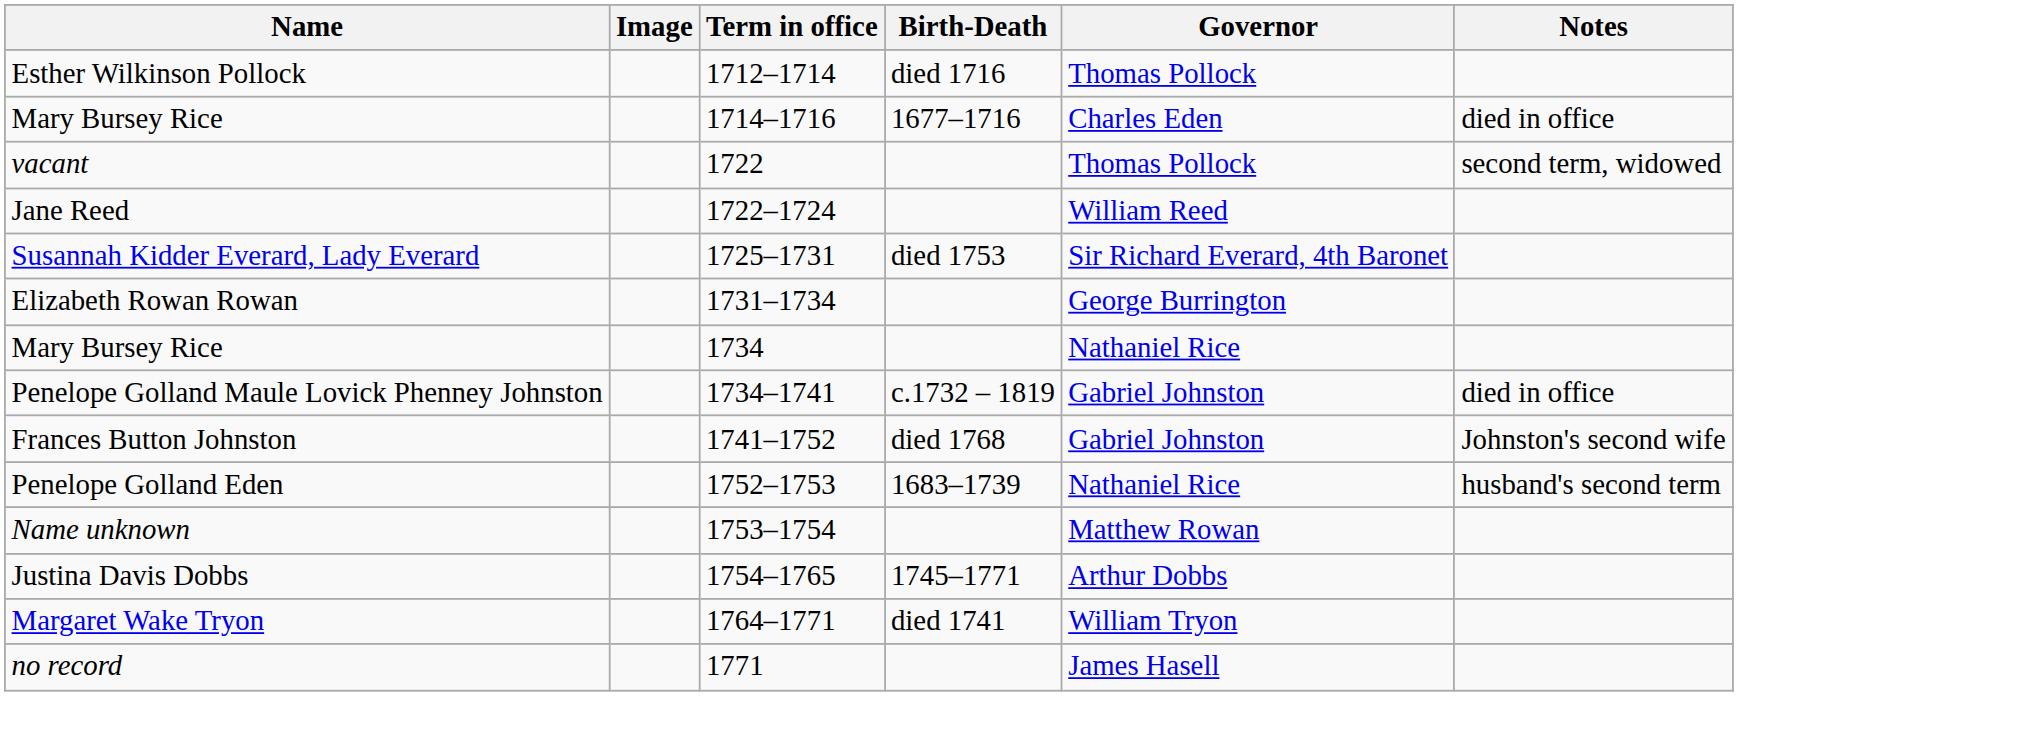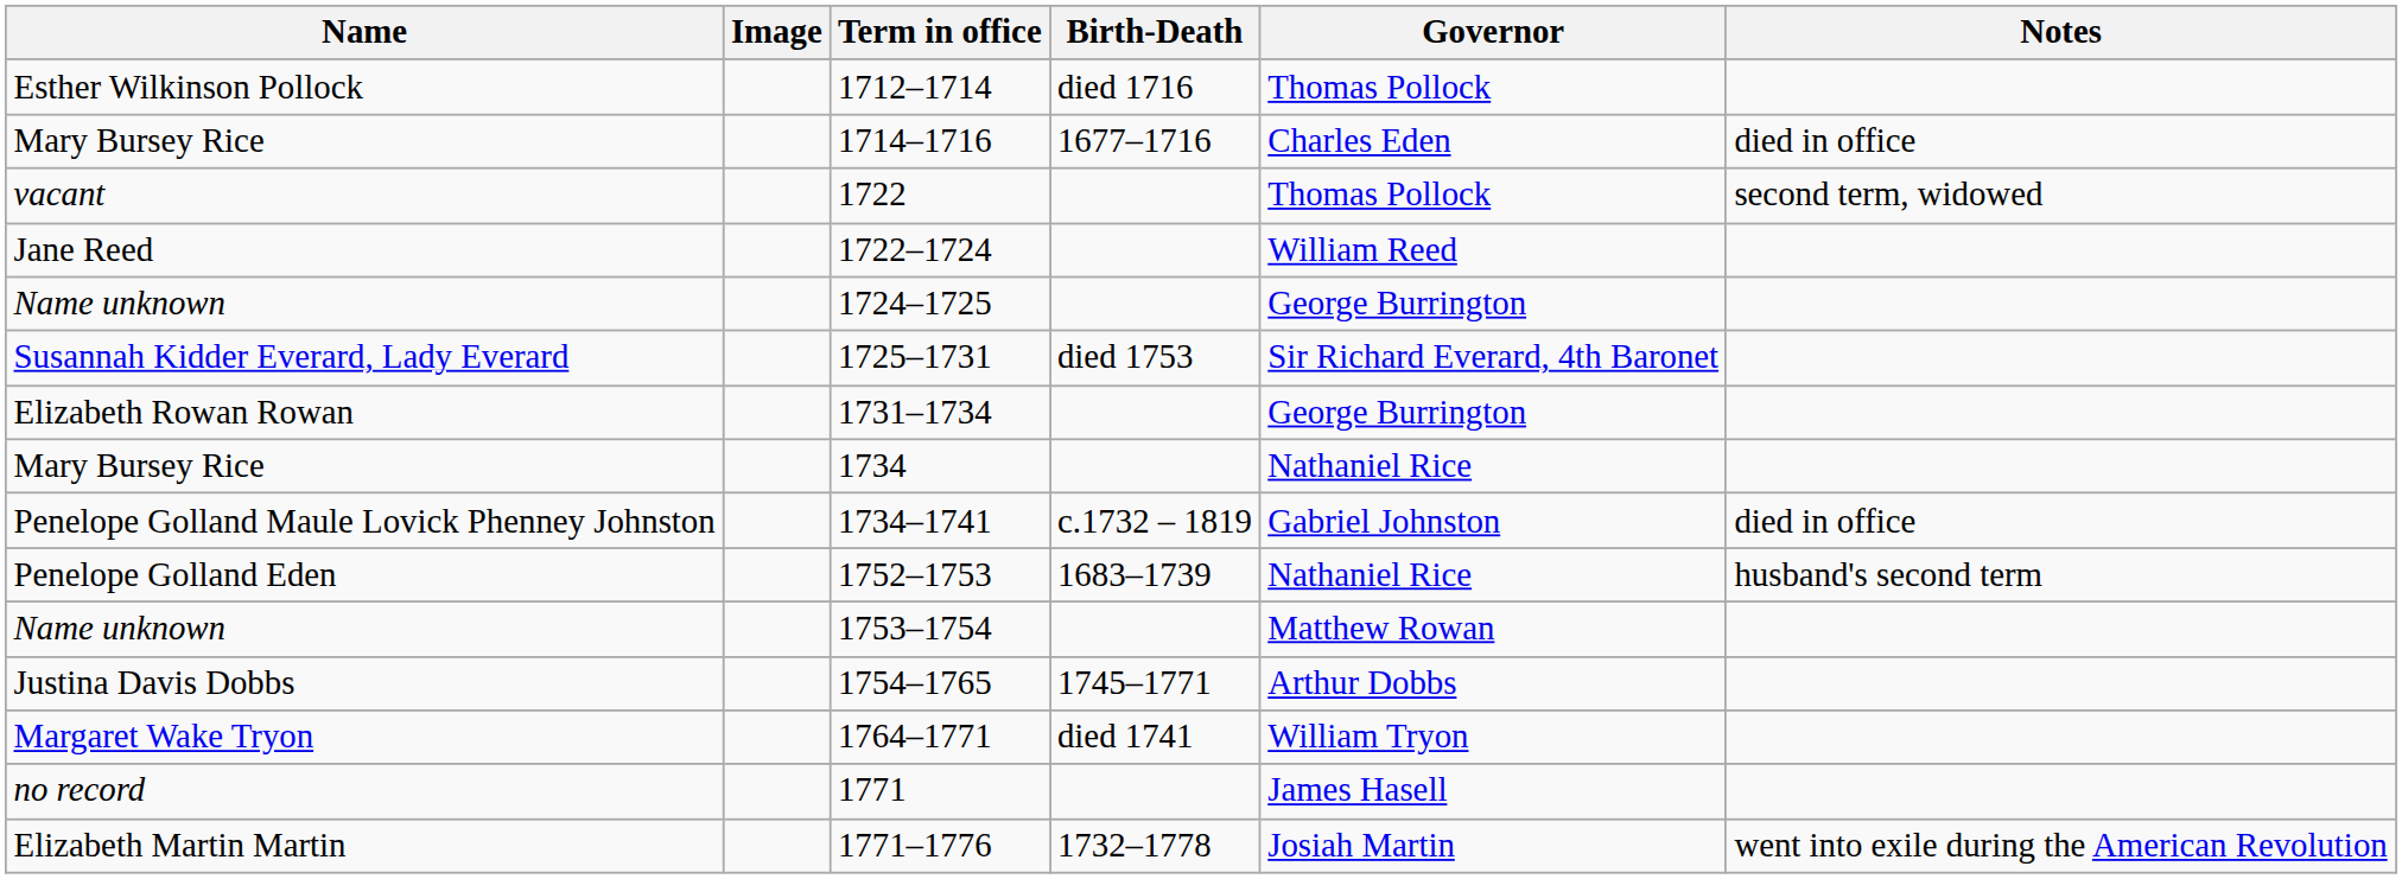 <table class=wikitable>
 <tr>
 <th>Name</th>
 <th>Image</th>
 <th>Term in office</th>
 <th>Birth-Death</th>
 <th>Governor</th>
 <th>Notes</th>
 </tr>
 <tr>
 <td>Esther Wilkinson Pollock</td>
 <td></td>
 <td>1712–1714</td>
 <td>died 1716</td>
 <td><a href='#'>Thomas Pollock</a></td>
 <td></td>
 </tr>
 <tr>
 <td>Mary Bursey Rice</td>
 <td></td>
 <td>1714–1716</td>
 <td>1677–1716</td>
 <td><a href='#'>Charles Eden</a></td>
 <td>died in office</td>
 </tr>
 <tr>
 <td><em>vacant</em></td>
 <td></td>
 <td>1722</td>
 <td></td>
 <td><a href='#'>Thomas Pollock</a></td>
 <td>second term, widowed</td>
 </tr>
 <tr>
 <td>Jane Reed</td>
 <td></td>
 <td>1722–1724</td>
 <td></td>
 <td><a href='#'>William Reed</a></td>
 <td></td>
 </tr>
 <tr>
+<td><em>Name unknown</em></td>
+<td></td>
+<td>1724–1725</td>
+<td></td>
+<td><a href='#'>George Burrington</a></td>
+<td></td>
+</tr>
+<tr>
 <td><a href='#'>Susannah Kidder Everard, Lady Everard</a></td>
 <td></td>
 <td>1725–1731</td>
 <td>died 1753</td>
 <td><a href='#'>Sir Richard Everard, 4th Baronet</a></td>
 </tr>
 <tr>
 <td>Elizabeth Rowan Rowan</td>
 <td></td>
 <td>1731–1734</td>
 <td></td>
 <td><a href='#'>George Burrington</a></td>
 <td></td>
 </tr>
 <tr>
 <td>Mary Bursey Rice</td>
 <td></td>
 <td>1734</td>
 <td></td>
 <td><a href='#'>Nathaniel Rice</a></td>
 <td></td>
 </tr>
 <tr>
 <td>Penelope Golland Maule Lovick Phenney Johnston</td>
 <td></td>
 <td>1734–1741</td>
 <td>c.1732 – 1819</td>
 <td><a href='#'>Gabriel Johnston</a></td>
 <td>died in office</td>
-</tr>
-<tr>
-<td>Frances Button Johnston</td>
-<td></td>
-<td>1741–1752</td>
-<td>died 1768</td>
-<td><a href='#'>Gabriel Johnston</a></td>
-<td>Johnston's second wife</td>
 </tr>
 <tr>
 <td>Penelope Golland Eden</td>
 <td></td>
 <td>1752–1753</td>
 <td>1683–1739</td>
 <td><a href='#'>Nathaniel Rice</a></td>
 <td>husband's second term</td>
 </tr>
 <tr>
 <td><em>Name unknown</em></td>
 <td></td>
 <td>1753–1754</td>
 <td></td>
 <td><a href='#'>Matthew Rowan</a></td>
 <td></td>
 </tr>
 <tr>
 <td>Justina Davis Dobbs</td>
 <td></td>
 <td>1754–1765</td>
 <td>1745–1771</td>
 <td><a href='#'>Arthur Dobbs</a></td>
 <td></td>
 </tr>
 <tr>
 <td><a href='#'>Margaret Wake Tryon</a></td>
 <td></td>
 <td>1764–1771</td>
 <td>died 1741</td>
 <td><a href='#'>William Tryon</a></td>
 <td></td>
 </tr>
 <tr>
 <td><em>no record</em></td>
 <td></td>
 <td>1771</td>
 <td></td>
 <td><a href='#'>James Hasell</a></td>
 <td></td>
 </tr>
+<tr>
+<td>Elizabeth Martin Martin</td>
+<td></td>
+<td>1771–1776</td>
+<td>1732–1778</td>
+<td><a href='#'>Josiah Martin</a></td>
+<td>went into exile during the <a href='#'>American Revolution</a></td>
+</tr>
 </table>
